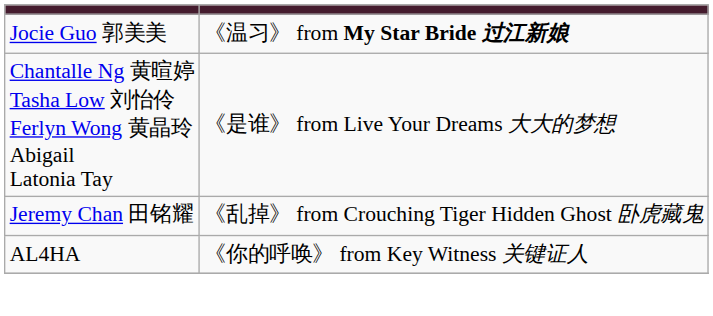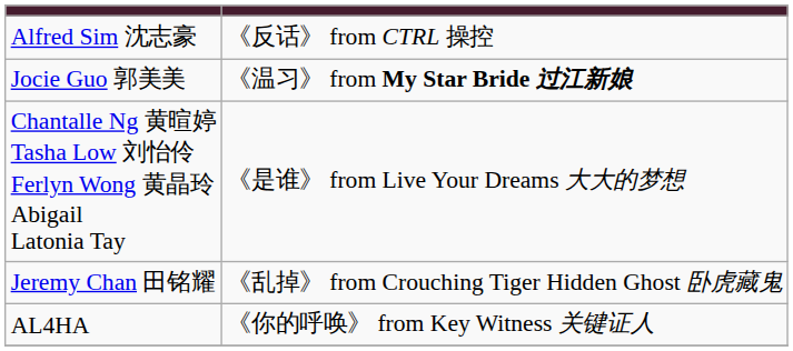 <table class="wikitable plainrowheaders sortable">
 <tr>
 <th scope="col" style="background:#451c2e"></th>
 <th scope="col" style="background:#451c2e"></th>
+</tr>
+<tr>
+<td scope="row"><a href='#'>Alfred Sim</a> 沈志豪</td>
+<td>《反话》 from <em>CTRL</em> 操控</td>
 </tr>
 <tr>
 <td scope="row"><a href='#'>Jocie Guo</a> 郭美美</td>
 <td>《温习》 from <strong>My Star Bride<em> 过江新娘</td>
 </tr>
 <tr>
 <td scope="row"><a href='#'>Chantalle Ng</a> 黄暄婷 <br> <a href='#'>Tasha Low</a> 刘怡伶 <br> <a href='#'>Ferlyn Wong</a> 黄晶玲 <br> Abigail <br> Latonia Tay</td>
 <td>《是谁》 from </em>Live Your Dreams<em> 大大的梦想</td>
 </tr>
 <tr>
 <td scope="row"><a href='#'>Jeremy Chan</a> 田铭耀</td>
 <td>《乱掉》 from </em>Crouching Tiger Hidden Ghost<em> 卧虎藏鬼</td>
 </tr>
 <tr>
 <td scope="row">AL4HA</td>
 <td>《你的呼唤》 from </em>Key Witness<em> 关键证人</td>
 </tr>
 <tr>
 </tr>
 </table>
